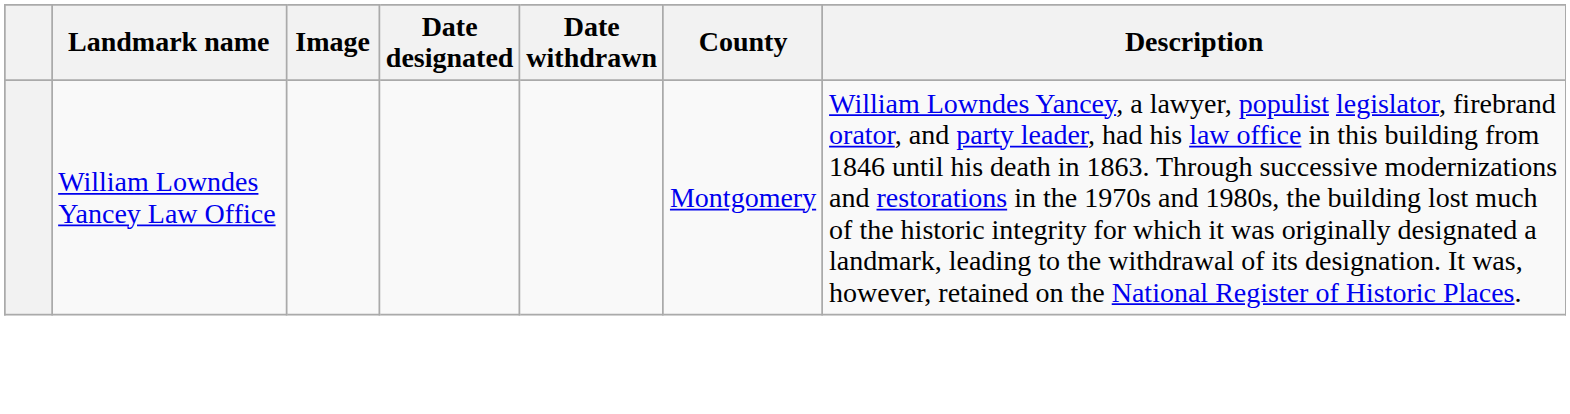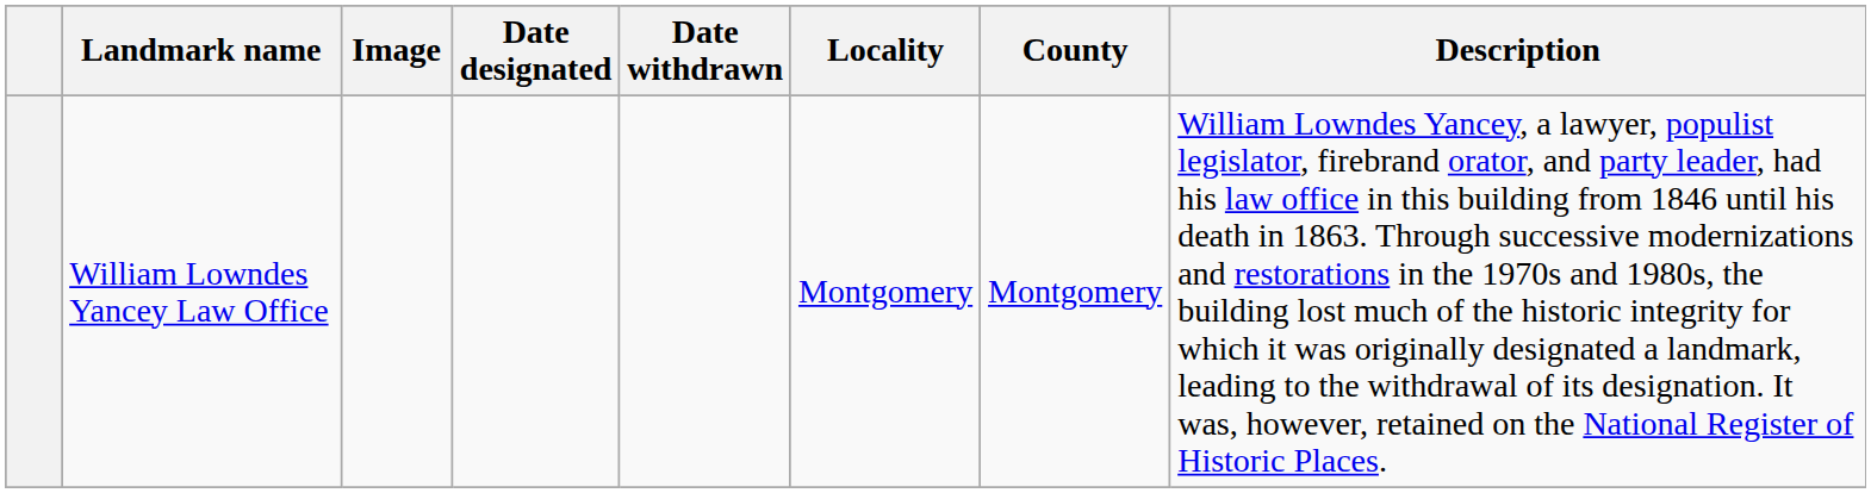 <table class="wikitable" style="width:101%; margin-right:0">
 <tr>
 <th scope="col" width="3%"></th>
 <th scope="col" width="15%">Landmark name</th>
 <th scope="col" width="6%" class="unsortable">Image</th>
 <th scope="col" width="5%">Date<br>designated</th>
 <th scope="col" width="5%">Date<br>withdrawn</th>
+<th scope="col" width="8%">Locality</th>
 <th scope="col" width="8%">County</th>
 <th scope="col" class="unsortable">Description</th>
 </tr>
 <tr>
 <th></th>
 <td><a href='#'>William Lowndes Yancey Law Office</a></td>
 <td align="center"></td>
 <td></td>
 <td></td>
+<td><a href='#'>Montgomery</a><br><small></small></td>
 <td><a href='#'>Montgomery</a></td>
 <td><a href='#'>William Lowndes Yancey</a>, a lawyer, <a href='#'>populist</a> <a href='#'>legislator</a>, firebrand <a href='#'>orator</a>, and <a href='#'>party leader</a>, had his <a href='#'>law office</a> in this building from 1846 until his death in 1863. Through successive modernizations and <a href='#'>restorations</a> in the 1970s and 1980s, the building lost much of the historic integrity for which it was originally designated a landmark, leading to the withdrawal of its designation. It was, however, retained on the <a href='#'>National Register of Historic Places</a>.</td>
 </tr>
 </table>
